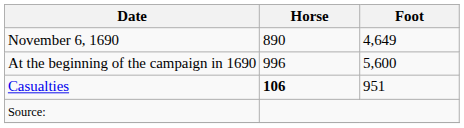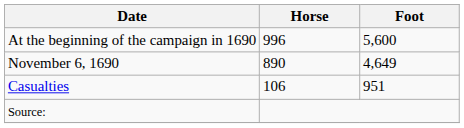 <table class="wikitable">
 <tr>
 <th align="left" width="´400">Date</th>
 <th align="left" width="100">Horse</th>
 <th align="left" width="100">Foot</th>
 </tr>
 <tr>
+<td>At the beginning of the campaign in 1690</td>
+<td>996</td>
+<td>5,600</td>
+</tr>
+<tr>
 <td>November 6, 1690</td>
 <td>890</td>
 <td>4,649</td>
 </tr>
 <tr>
-<td>At the beginning of the campaign in 1690</td>
-<td>996</td>
-<td>5,600</td>
-</tr>
-<tr>
 <td><a href='#'>Casualties</a></td>
-<td><strong>106</strong></td>
+<td>106</td>
 <td>951</td>
 </tr>
 <tr>
 <td><small>Source:</small></td>
 <td colspan=2></td>
 </tr>
 <tr>
 </tr>
 </table>
